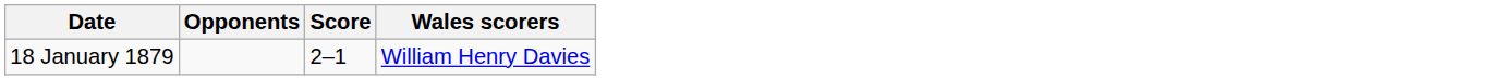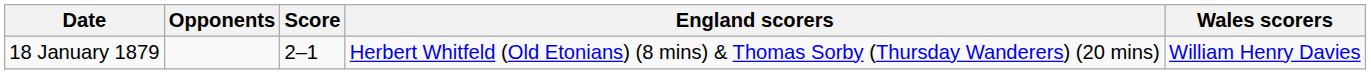 <table class="wikitable">
 <tr>
 <th>Date</th>
 <th>Opponents</th>
 <th>Score</th>
+<th>England scorers</th>
 <th>Wales scorers</th>
 </tr>
 <tr>
 <td>18 January 1879</td>
 <td></td>
 <td>2–1</td>
+<td><a href='#'>Herbert Whitfeld</a> (<a href='#'>Old Etonians</a>) (8 mins) & <a href='#'>Thomas Sorby</a> (<a href='#'>Thursday Wanderers</a>) (20 mins)</td>
 <td><a href='#'>William Henry Davies</a></td>
 </tr>
 </table>
